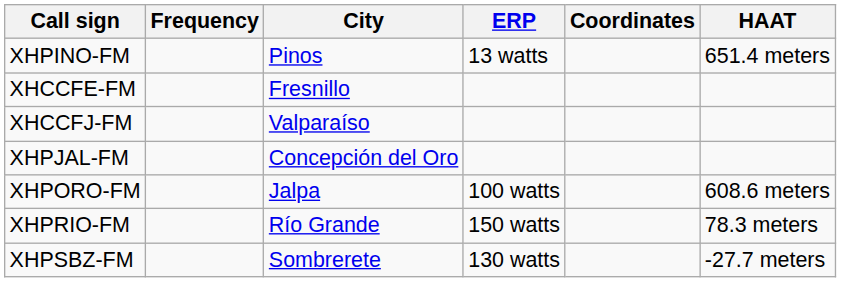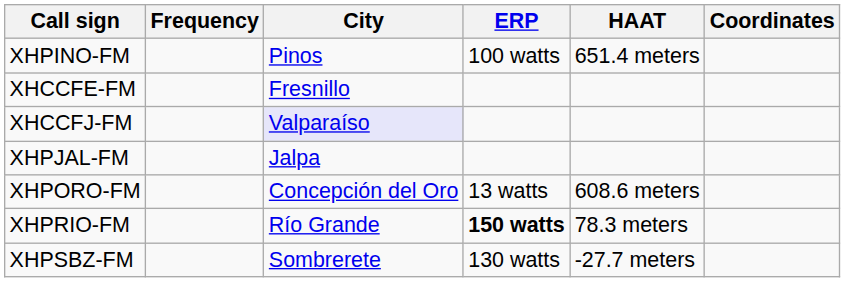 <table class="wikitable sortable">
 <tr>
 <th>Call sign</th>
 <th>Frequency</th>
 <th>City</th>
 <th><a href='#'>ERP</a></th>
+<th>HAAT</th>
 <th>Coordinates</th>
-<th>HAAT</th>
 </tr>
 <tr>
 <td>XHPINO-FM</td>
 <td></td>
 <td><a href='#'>Pinos</a></td>
-<td>13 watts</td>
+<td>100 watts</td>
+<td>651.4 meters</td>
 <td></td>
-<td>651.4 meters</td>
 </tr>
 <tr>
 <td>XHCCFE-FM</td>
 <td></td>
 <td><a href='#'>Fresnillo</a></td>
 <td></td>
 <td></td>
 <td></td>
 </tr>
 <tr>
 <td>XHCCFJ-FM</td>
 <td></td>
-<td><a href='#'>Valparaíso</a></td>
+<td style="background: lavender;"><a href='#'>Valparaíso</a></td>
 <td></td>
 <td></td>
 <td></td>
 </tr>
 <tr>
 <td>XHPJAL-FM</td>
 <td></td>
-<td><a href='#'>Concepción del Oro</a></td>
+<td><a href='#'>Jalpa</a></td>
 <td></td>
 <td></td>
 <td></td>
 </tr>
 <tr>
 <td>XHPORO-FM</td>
 <td></td>
-<td><a href='#'>Jalpa</a></td>
-<td>100 watts</td>
+<td><a href='#'>Concepción del Oro</a></td>
+<td>13 watts</td>
+<td>608.6 meters</td>
 <td></td>
-<td>608.6 meters</td>
 </tr>
 <tr>
 <td>XHPRIO-FM</td>
 <td></td>
 <td><a href='#'>Río Grande</a></td>
-<td>150 watts</td>
+<td><strong>150 watts</strong></td>
+<td>78.3 meters</td>
 <td></td>
-<td>78.3 meters</td>
 </tr>
 <tr>
 <td>XHPSBZ-FM</td>
 <td></td>
 <td><a href='#'>Sombrerete</a></td>
 <td>130 watts</td>
+<td>-27.7 meters</td>
 <td></td>
-<td>-27.7 meters</td>
 </tr>
 </table>
